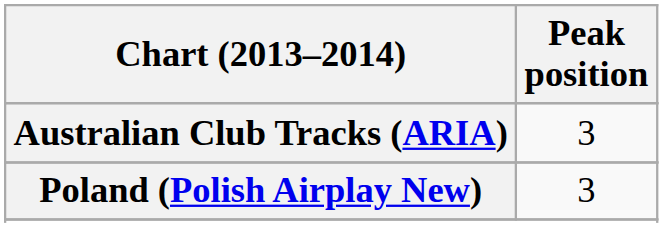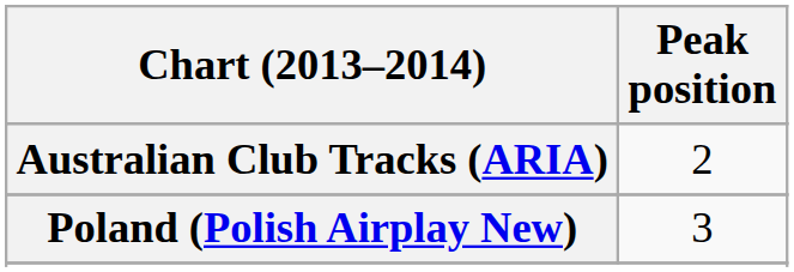 <table class="wikitable sortable plainrowheaders" style="text-align:center">
 <tr>
 <th scope="col">Chart (2013–2014)</th>
 <th scope="col">Peak<br>position</th>
 </tr>
 <tr>
 </tr>
 <tr>
 <th scope="row">Australian Club Tracks (<a href='#'>ARIA</a>)</th>
-<td>3</td>
+<td>2</td>
 </tr>
 <tr>
 </tr>
 <tr>
 </tr>
 <tr>
 </tr>
 <tr>
 </tr>
 <tr>
 </tr>
 <tr>
 </tr>
 <tr>
 </tr>
 <tr>
 </tr>
 <tr>
 </tr>
 <tr>
 </tr>
 <tr>
 </tr>
 <tr>
 </tr>
 <tr>
 </tr>
 <tr>
 </tr>
 <tr>
 <th scope = "row">Poland (<a href='#'>Polish Airplay New</a>)</th>
 <td align="center">3</td>
 </tr>
 <tr>
 </tr>
 <tr>
 </tr>
 <tr>
 </tr>
 <tr>
 </tr>
 <tr>
 </tr>
 <tr>
 </tr>
 <tr>
 </tr>
 <tr>
 </tr>
 </table>
